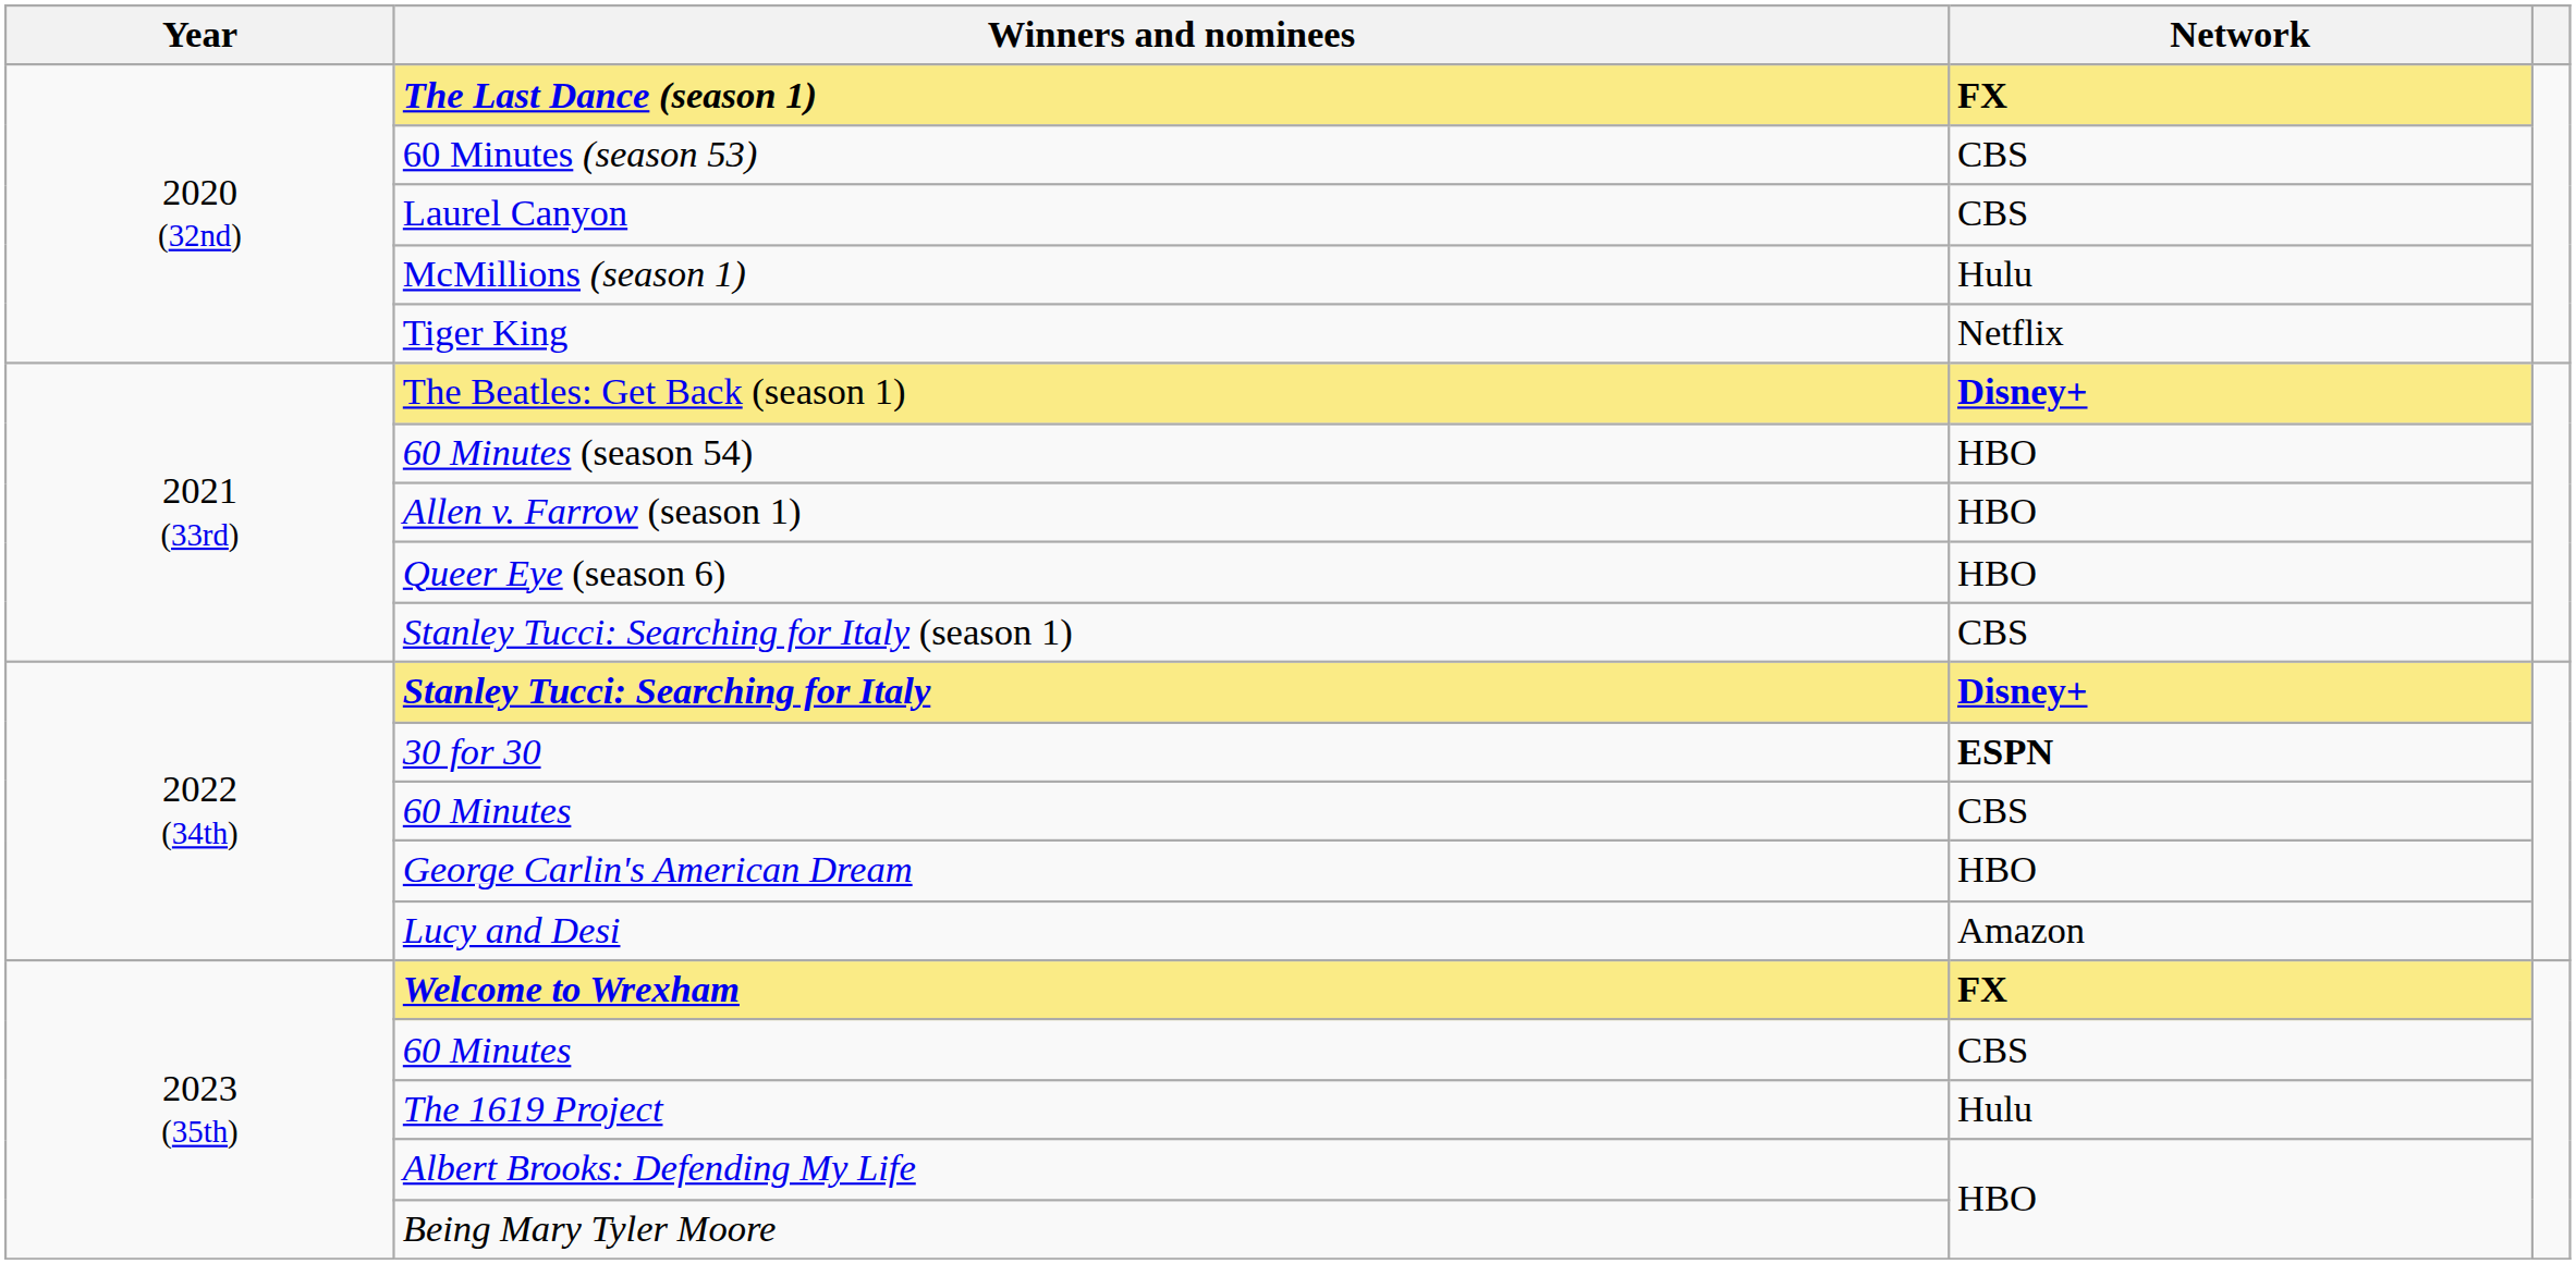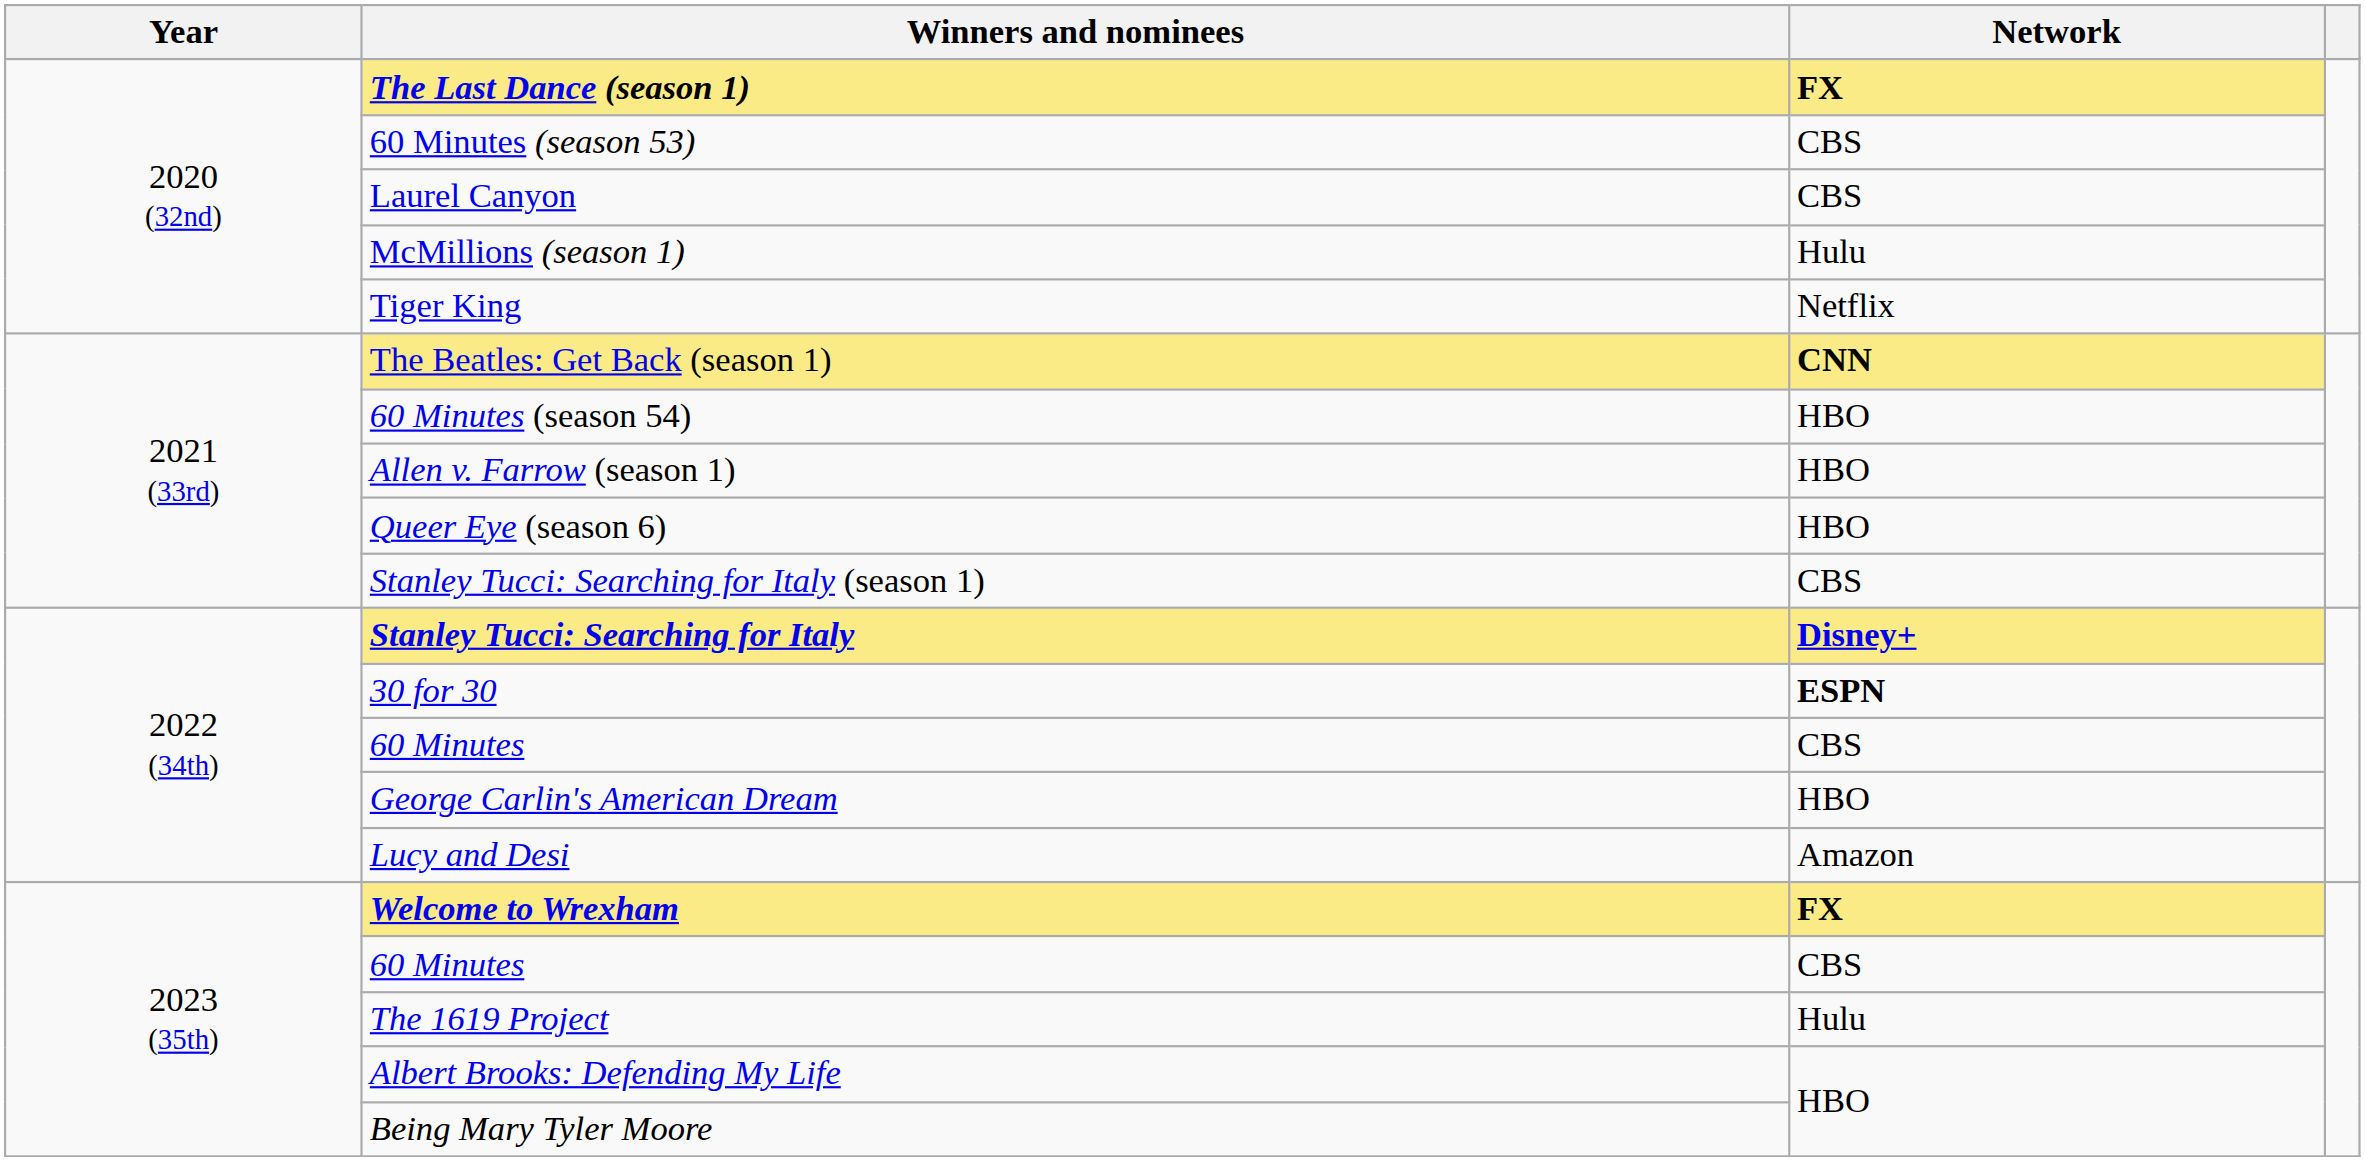 <table class="wikitable" width="55%" cellpadding="5">
 <tr>
 <th width="10%"><strong>Year</strong></th>
 <th width="40%"><strong>Winners and nominees</strong></th>
 <th width="15%"><strong>Network</strong></th>
 <th width="1%"><strong></strong></th>
 </tr>
 <tr>
 <td rowspan="5" style="text-align:center;">2020<br><small>(<a href='#'>32nd</a>)</small></td>
 <td style="background:#FAEB86;"><strong><em><a href='#'>The Last Dance</a><em> (season 1)<strong></td>
 <td style="background:#FAEB86;"><strong>FX</strong></td>
 <td rowspan="5" style="text-align:center;"></td>
 </tr>
 <tr>
 <td></em><a href='#'>60 Minutes</a><em> (season 53)</td>
 <td>CBS</td>
 </tr>
 <tr>
 <td></em><a href='#'>Laurel Canyon</a><em></td>
 <td>CBS</td>
 </tr>
 <tr>
 <td></em><a href='#'>McMillions</a><em> (season 1)</td>
 <td>Hulu</td>
 </tr>
 <tr>
 <td></em><a href='#'>Tiger King</a><em></td>
 <td>Netflix</td>
 </tr>
 <tr>
 <td rowspan="5" style="text-align:center;">2021<br><small>(<a href='#'>33rd</a>)</small></td>
 <td style="background:#FAEB86;"></em></strong><a href='#'>The Beatles: Get Back</a></em> (season 1)</strong></td>
-<td style="background:#FAEB86;"><strong><a href='#'>Disney+</a></strong></td>
+<td style="background:#FAEB86;"><strong>CNN</strong></td>
 <td rowspan="5" style="text-align:center;"></td>
 </tr>
 <tr>
 <td><em><a href='#'>60 Minutes</a></em> (season 54)</td>
 <td>HBO</td>
 </tr>
 <tr>
 <td><em><a href='#'>Allen v. Farrow</a></em> (season 1)</td>
 <td>HBO</td>
 </tr>
 <tr>
 <td><em><a href='#'>Queer Eye</a></em> (season 6)</td>
 <td>HBO</td>
 </tr>
 <tr>
 <td><em><a href='#'>Stanley Tucci: Searching for Italy</a></em> (season 1)</td>
 <td>CBS</td>
 </tr>
 <tr>
 <td rowspan="5" style="text-align:center;">2022<br><small>(<a href='#'>34th</a>)</small></td>
 <td style="background:#FAEB86;"><strong><em><a href='#'>Stanley Tucci: Searching for Italy</a></em></strong></td>
 <td style="background:#FAEB86;"><strong><a href='#'>Disney+</a></strong></td>
 <td rowspan="5" style="text-align:center;"></td>
 </tr>
 <tr>
 <td><em><a href='#'>30 for 30</a></em></td>
 <td><strong>ESPN</strong></td>
 </tr>
 <tr>
 <td><em><a href='#'>60 Minutes</a></em></td>
 <td>CBS</td>
 </tr>
 <tr>
 <td><em><a href='#'>George Carlin's American Dream</a></em></td>
 <td>HBO</td>
 </tr>
 <tr>
 <td><em><a href='#'>Lucy and Desi</a></em></td>
 <td>Amazon</td>
 </tr>
 <tr>
 <td rowspan="5" style="text-align:center;">2023<br><small>(<a href='#'>35th</a>)</small></td>
 <td style="background:#FAEB86;"><strong><em><a href='#'>Welcome to Wrexham</a></em></strong></td>
 <td style="background:#FAEB86;"><strong>FX</strong></td>
 <td rowspan="5" style="text-align:center;"></td>
 </tr>
 <tr>
 <td><em><a href='#'>60 Minutes</a></em></td>
 <td>CBS</td>
 </tr>
 <tr>
 <td><em><a href='#'>The 1619 Project</a></em></td>
 <td>Hulu</td>
 </tr>
 <tr>
 <td><em><a href='#'>Albert Brooks: Defending My Life</a></em></td>
 <td rowspan=2>HBO</td>
 </tr>
 <tr>
 <td><em>Being Mary Tyler Moore</em></td>
 </tr>
 </table>
